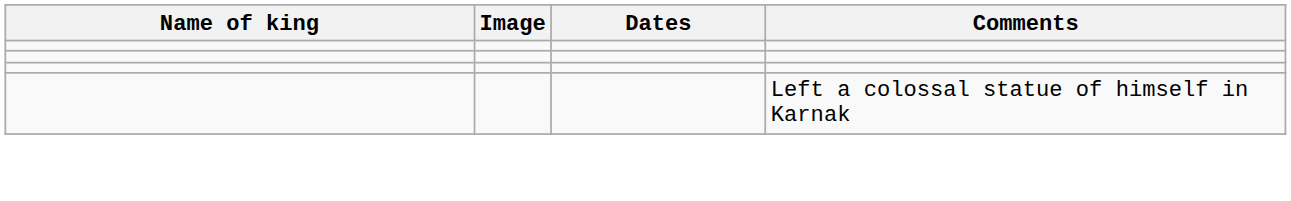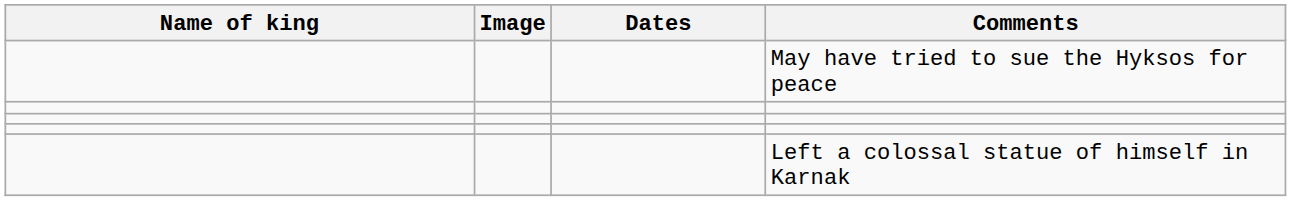 <table class="wikitable" style="margin:1em auto;">
 <tr>
 <th style="width:270px">Name of king</th>
 <th>Image</th>
 <th style="width:120px">Dates</th>
 <th style="width:300px">Comments</th>
+</tr>
+<tr>
+<td></td>
+<td></td>
+<td></td>
+<td>May have tried to sue the Hyksos for peace</td>
 </tr>
 <tr>
 <td></td>
 <td></td>
 <td></td>
 <td></td>
 </tr>
 <tr>
 <td></td>
 <td></td>
 <td></td>
 <td></td>
 </tr>
 <tr>
 <td></td>
 <td></td>
 <td></td>
 <td></td>
 </tr>
 <tr>
 <td></td>
 <td></td>
 <td></td>
 <td>Left a colossal statue of himself in Karnak</td>
 </tr>
 </table>
